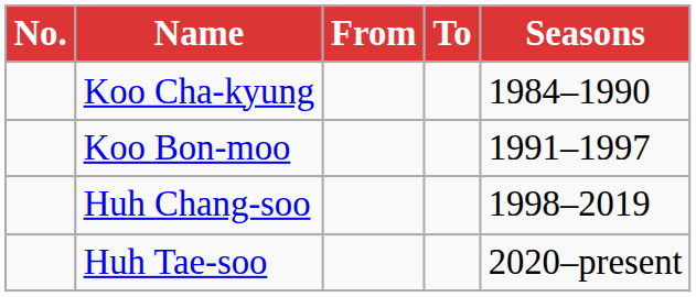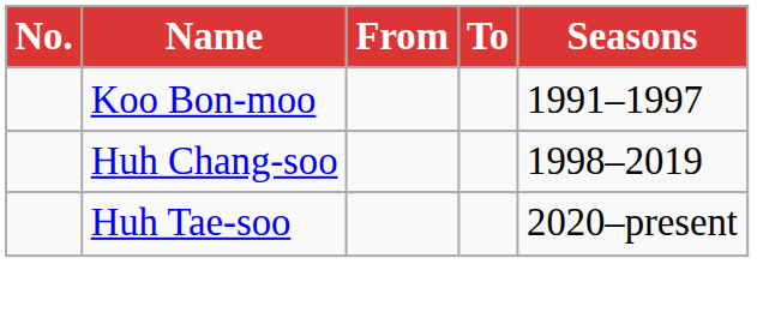 <table class="wikitable">
 <tr>
 <th style="color:#FFFFFF; background:#DC3535;">No.</th>
 <th style="color:#FFFFFF; background:#DC3535;">Name</th>
 <th style="color:#FFFFFF; background:#DC3535;">From</th>
 <th style="color:#FFFFFF; background:#DC3535;">To</th>
 <th style="color:#FFFFFF; background:#DC3535;">Seasons</th>
-</tr>
-<tr>
-<td></td>
-<td> <a href='#'>Koo Cha-kyung</a></td>
-<td></td>
-<td></td>
-<td>1984–1990</td>
 </tr>
 <tr>
 <td></td>
 <td> <a href='#'>Koo Bon-moo</a></td>
 <td></td>
 <td></td>
 <td>1991–1997</td>
 </tr>
 <tr>
 <td></td>
 <td> <a href='#'>Huh Chang-soo</a></td>
 <td></td>
 <td></td>
 <td>1998–2019</td>
 </tr>
 <tr>
 <td></td>
 <td> <a href='#'>Huh Tae-soo</a></td>
 <td></td>
 <td></td>
 <td>2020–present</td>
 </tr>
 </table>
